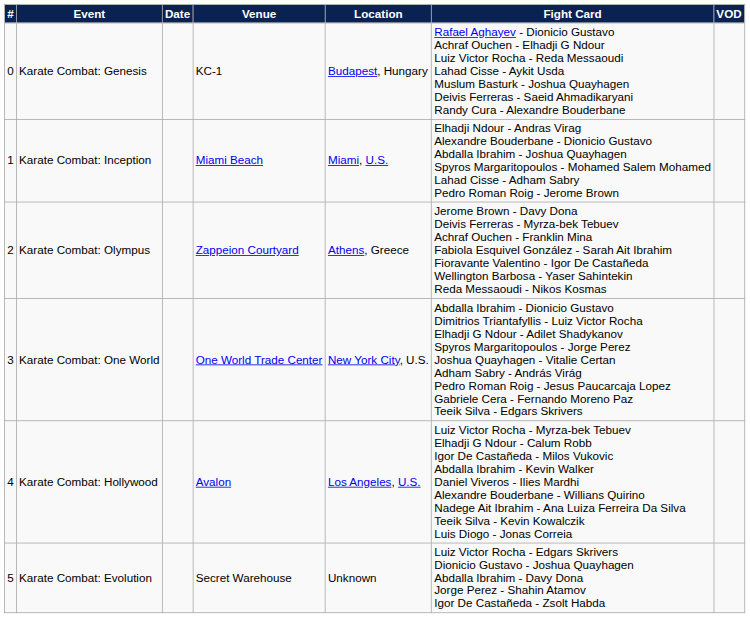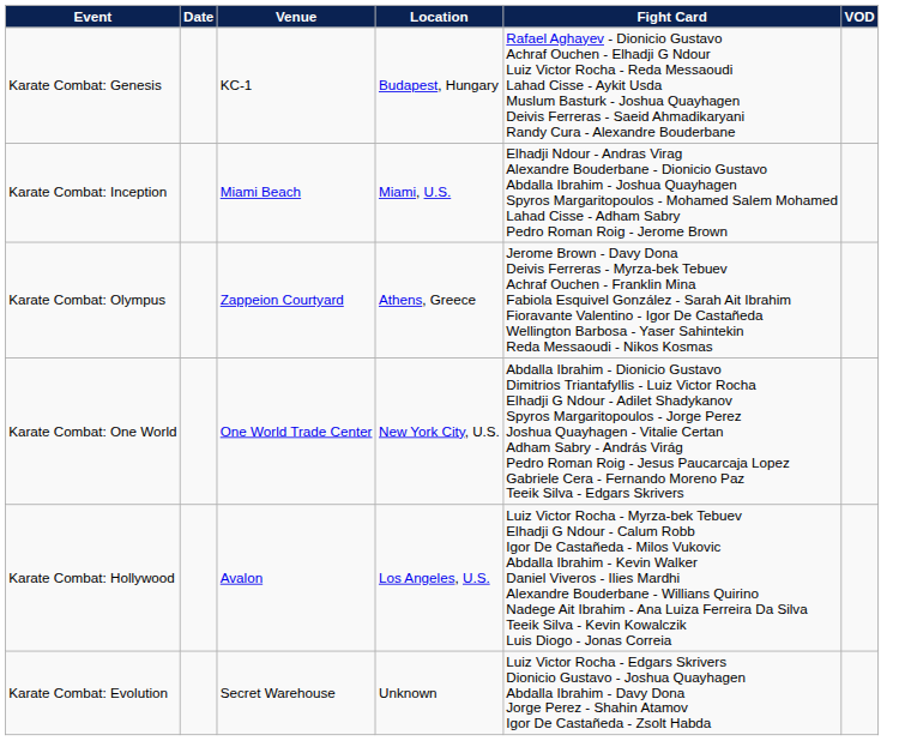 <table class="sortable wikitable succession-box" style="font-size:90%;">
 <tr>
-<th scope="col" style="background:#0A2252; color:white;">#</th>
 <th scope="col" style="background:#0A2252; color:white;">Event</th>
 <th scope="col" style="background:#0A2252; color:white;">Date</th>
 <th scope="col" style="background:#0A2252; color:white;">Venue</th>
 <th scope="col" style="background:#0A2252; color:white;">Location</th>
 <th scope="col" style="background:#0A2252; color:white;">Fight Card</th>
 <th scope="col" style="background:#0A2252; color:white;">VOD</th>
 </tr>
 <tr>
-<td align=center>0</td>
 <td>Karate Combat: Genesis</td>
 <td></td>
 <td>KC-1</td>
 <td><a href='#'>Budapest</a>, Hungary</td>
 <td><a href='#'>Rafael Aghayev</a> - Dionicio Gustavo<br> Achraf Ouchen - Elhadji G Ndour<br> Luiz Victor Rocha - Reda Messaoudi<br> Lahad Cisse - Aykit Usda<br> Muslum Basturk - Joshua Quayhagen<br> Deivis Ferreras - Saeid Ahmadikaryani<br> Randy Cura - Alexandre Bouderbane</td>
 <td></td>
 </tr>
 <tr>
-<td align=center>1</td>
 <td>Karate Combat: Inception</td>
 <td></td>
 <td><a href='#'>Miami Beach</a></td>
 <td><a href='#'>Miami</a>, <a href='#'>U.S.</a></td>
 <td>Elhadji Ndour - Andras Virag<br>Alexandre Bouderbane - Dionicio Gustavo<br> Abdalla Ibrahim - Joshua Quayhagen<br> Spyros Margaritopoulos - Mohamed Salem Mohamed<br> Lahad Cisse - Adham Sabry<br> Pedro Roman Roig - Jerome Brown</td>
 <td></td>
 </tr>
 <tr>
-<td align=center>2</td>
 <td>Karate Combat: Olympus</td>
 <td></td>
 <td><a href='#'>Zappeion Courtyard</a></td>
 <td><a href='#'>Athens</a>, Greece</td>
 <td>Jerome Brown - Davy Dona<br>Deivis Ferreras - Myrza-bek Tebuev<br>Achraf Ouchen - Franklin Mina<br>Fabiola Esquivel González - Sarah Ait Ibrahim<br>Fioravante Valentino - Igor De Castañeda<br>Wellington Barbosa - Yaser Sahintekin<br>Reda Messaoudi - Nikos Kosmas</td>
 <td></td>
 </tr>
 <tr>
-<td align=center>3</td>
 <td>Karate Combat: One World</td>
 <td></td>
 <td><a href='#'>One World Trade Center</a></td>
 <td><a href='#'>New York City</a>, U.S.</td>
 <td>Abdalla Ibrahim - Dionicio Gustavo<br> Dimitrios Triantafyllis - Luiz Victor Rocha<br> Elhadji G Ndour - Adilet Shadykanov<br> Spyros Margaritopoulos - Jorge Perez<br> Joshua Quayhagen - Vitalie Certan<br> Adham Sabry - András Virág<br> Pedro Roman Roig - Jesus Paucarcaja Lopez<br> Gabriele Cera - Fernando Moreno Paz<br> Teeik Silva - Edgars Skrivers</td>
 <td></td>
 </tr>
 <tr>
-<td align=center>4</td>
 <td>Karate Combat: Hollywood</td>
 <td></td>
 <td><a href='#'>Avalon</a></td>
 <td><a href='#'>Los Angeles</a>, <a href='#'>U.S.</a></td>
 <td>Luiz Victor Rocha - Myrza-bek Tebuev<br> Elhadji G Ndour - Calum Robb<br> Igor De Castañeda - Milos Vukovic<br> Abdalla Ibrahim - Kevin Walker<br> Daniel Viveros - Ilies Mardhi<br> Alexandre Bouderbane - Willians Quirino<br> Nadege Ait Ibrahim - Ana Luiza Ferreira Da Silva<br> Teeik Silva - Kevin Kowalczik<br> Luis Diogo - Jonas Correia</td>
 <td></td>
 </tr>
 <tr>
-<td align=center>5</td>
 <td>Karate Combat: Evolution</td>
 <td></td>
 <td>Secret Warehouse</td>
 <td>Unknown</td>
 <td>Luiz Victor Rocha - Edgars Skrivers<br> Dionicio Gustavo - Joshua Quayhagen<br> Abdalla Ibrahim - Davy Dona<br> Jorge Perez - Shahin Atamov<br> Igor De Castañeda - Zsolt Habda</td>
 <td></td>
 </tr>
 </table>
